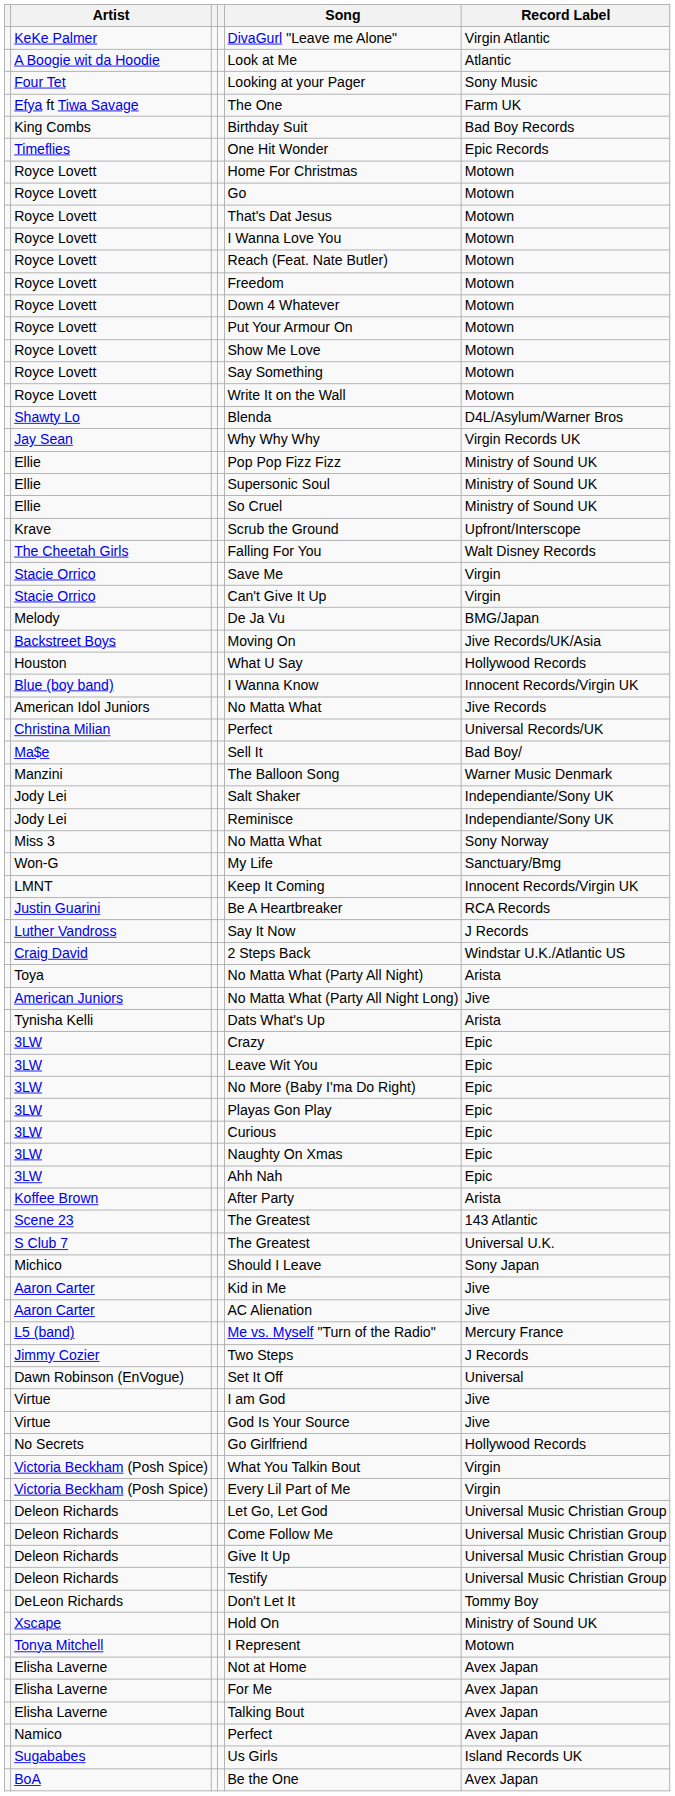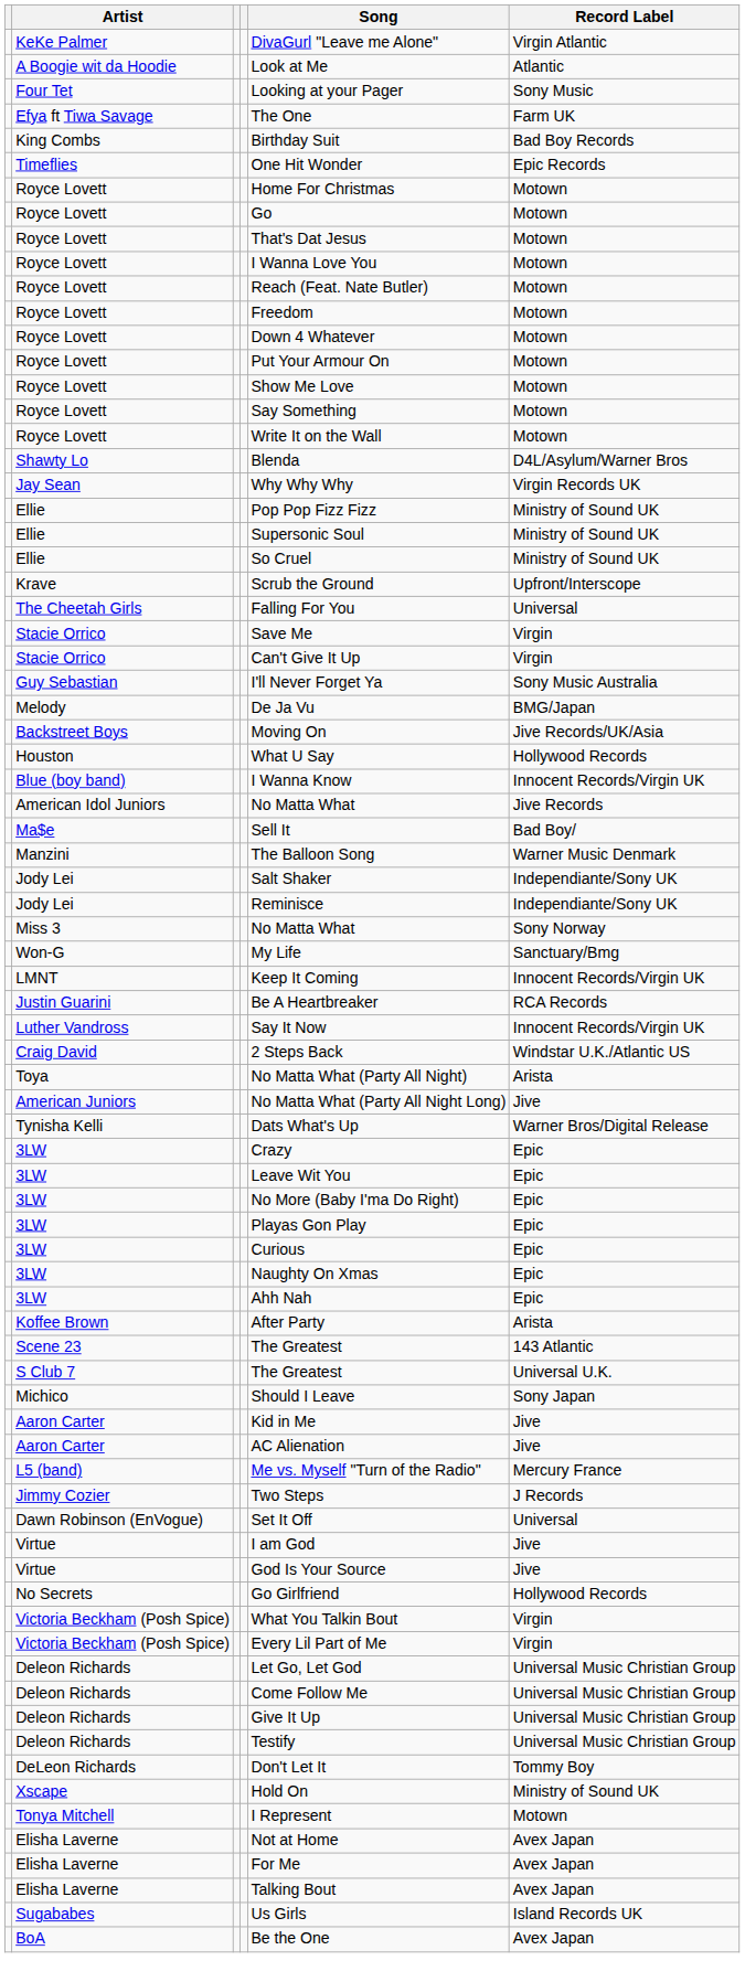 <table class="wikitable">
 <tr>
 <th></th>
 <th>Artist</th>
 <th></th>
 <th></th>
 <th>Song</th>
 <th>Record Label</th>
 </tr>
 <tr>
 <td></td>
 <td><a href='#'>KeKe Palmer</a></td>
 <td></td>
 <td></td>
 <td><a href='#'>DivaGurl</a> "Leave me Alone"</td>
 <td>Virgin Atlantic</td>
 </tr>
 <tr>
 <td></td>
 <td><a href='#'>A Boogie wit da Hoodie</a></td>
 <td></td>
 <td></td>
 <td>Look at Me</td>
 <td>Atlantic</td>
 </tr>
 <tr>
 <td></td>
 <td><a href='#'>Four Tet</a></td>
 <td></td>
 <td></td>
 <td>Looking at your Pager</td>
 <td>Sony Music</td>
 </tr>
 <tr>
 <td></td>
 <td><a href='#'>Efya</a> ft <a href='#'>Tiwa Savage</a></td>
 <td></td>
 <td></td>
 <td>The One</td>
 <td>Farm UK</td>
 </tr>
 <tr>
 <td></td>
 <td>King Combs</td>
 <td></td>
 <td></td>
 <td>Birthday Suit</td>
 <td>Bad Boy Records</td>
 </tr>
 <tr>
 <td></td>
 <td><a href='#'>Timeflies</a></td>
 <td></td>
 <td></td>
 <td>One Hit Wonder</td>
 <td>Epic Records</td>
 </tr>
 <tr>
 <td></td>
 <td>Royce Lovett</td>
 <td></td>
 <td></td>
 <td>Home For Christmas</td>
 <td>Motown</td>
 </tr>
 <tr>
 <td></td>
 <td>Royce Lovett</td>
 <td></td>
 <td></td>
 <td>Go</td>
 <td>Motown</td>
 </tr>
 <tr>
 <td></td>
 <td>Royce Lovett</td>
 <td></td>
 <td></td>
 <td>That's Dat Jesus</td>
 <td>Motown</td>
 </tr>
 <tr>
 <td></td>
 <td>Royce Lovett</td>
 <td></td>
 <td></td>
 <td>I Wanna Love You</td>
 <td>Motown</td>
 </tr>
 <tr>
 <td></td>
 <td>Royce Lovett</td>
 <td></td>
 <td></td>
 <td>Reach (Feat. Nate Butler)</td>
 <td>Motown</td>
 </tr>
 <tr>
 <td></td>
 <td>Royce Lovett</td>
 <td></td>
 <td></td>
 <td>Freedom</td>
 <td>Motown</td>
 </tr>
 <tr>
 <td></td>
 <td>Royce Lovett</td>
 <td></td>
 <td></td>
 <td>Down 4 Whatever</td>
 <td>Motown</td>
 </tr>
 <tr>
 <td></td>
 <td>Royce Lovett</td>
 <td></td>
 <td></td>
 <td>Put Your Armour On</td>
 <td>Motown</td>
 </tr>
 <tr>
 <td></td>
 <td>Royce Lovett</td>
 <td></td>
 <td></td>
 <td>Show Me Love</td>
 <td>Motown</td>
 </tr>
 <tr>
 <td></td>
 <td>Royce Lovett</td>
 <td></td>
 <td></td>
 <td>Say Something</td>
 <td>Motown</td>
 </tr>
 <tr>
 <td></td>
 <td>Royce Lovett</td>
 <td></td>
 <td></td>
 <td>Write It on the Wall</td>
 <td>Motown</td>
 </tr>
 <tr>
 <td></td>
 <td><a href='#'>Shawty Lo</a></td>
 <td></td>
 <td></td>
 <td>Blenda</td>
 <td>D4L/Asylum/Warner Bros</td>
 </tr>
 <tr>
 <td></td>
 <td><a href='#'>Jay Sean</a></td>
 <td></td>
 <td></td>
 <td>Why Why Why</td>
 <td>Virgin Records UK</td>
 </tr>
 <tr>
 <td></td>
 <td>Ellie</td>
 <td></td>
 <td></td>
 <td>Pop Pop Fizz Fizz</td>
 <td>Ministry of Sound UK</td>
 </tr>
 <tr>
 <td></td>
 <td>Ellie</td>
 <td></td>
 <td></td>
 <td>Supersonic Soul</td>
 <td>Ministry of Sound UK</td>
 </tr>
 <tr>
 <td></td>
 <td>Ellie</td>
 <td></td>
 <td></td>
 <td>So Cruel</td>
 <td>Ministry of Sound UK</td>
 </tr>
 <tr>
 <td></td>
 <td>Krave</td>
 <td></td>
 <td></td>
 <td>Scrub the Ground</td>
 <td>Upfront/Interscope</td>
 </tr>
 <tr>
 <td></td>
 <td><a href='#'>The Cheetah Girls</a></td>
 <td></td>
 <td></td>
 <td>Falling For You</td>
-<td>Walt Disney Records</td>
+<td>Universal</td>
 </tr>
 <tr>
 <td></td>
 <td><a href='#'>Stacie Orrico</a></td>
 <td></td>
 <td></td>
 <td>Save Me</td>
 <td>Virgin</td>
 </tr>
 <tr>
 <td></td>
 <td><a href='#'>Stacie Orrico</a></td>
 <td></td>
 <td></td>
 <td>Can't Give It Up</td>
 <td>Virgin</td>
+</tr>
+<tr>
+<td></td>
+<td><a href='#'>Guy Sebastian</a></td>
+<td></td>
+<td></td>
+<td>I'll Never Forget Ya</td>
+<td>Sony Music Australia</td>
 </tr>
 <tr>
 <td></td>
 <td>Melody</td>
 <td></td>
 <td></td>
 <td>De Ja Vu</td>
 <td>BMG/Japan</td>
 </tr>
 <tr>
 <td></td>
 <td><a href='#'>Backstreet Boys</a></td>
 <td></td>
 <td></td>
 <td>Moving On</td>
 <td>Jive Records/UK/Asia</td>
 </tr>
 <tr>
 <td></td>
 <td>Houston</td>
 <td></td>
 <td></td>
 <td>What U Say</td>
 <td>Hollywood Records</td>
 </tr>
 <tr>
 <td></td>
 <td><a href='#'>Blue (boy band)</a></td>
 <td></td>
 <td></td>
 <td>I Wanna Know</td>
 <td>Innocent Records/Virgin UK</td>
 </tr>
 <tr>
 <td></td>
 <td>American Idol Juniors</td>
 <td></td>
 <td></td>
 <td>No Matta What</td>
 <td>Jive Records</td>
-</tr>
-<tr>
-<td></td>
-<td><a href='#'>Christina Milian</a></td>
-<td></td>
-<td></td>
-<td>Perfect</td>
-<td>Universal Records/UK</td>
 </tr>
 <tr>
 <td></td>
 <td><a href='#'>Ma$e</a></td>
 <td></td>
 <td></td>
 <td>Sell It</td>
 <td>Bad Boy/</td>
 </tr>
 <tr>
 <td></td>
 <td>Manzini</td>
 <td></td>
 <td></td>
 <td>The Balloon Song</td>
 <td>Warner Music Denmark</td>
 </tr>
 <tr>
 <td></td>
 <td>Jody Lei</td>
 <td></td>
 <td></td>
 <td>Salt Shaker</td>
 <td>Independiante/Sony UK</td>
 </tr>
 <tr>
 <td></td>
 <td>Jody Lei</td>
 <td></td>
 <td></td>
 <td>Reminisce</td>
 <td>Independiante/Sony UK</td>
 </tr>
 <tr>
 <td></td>
 <td>Miss 3</td>
 <td></td>
 <td></td>
 <td>No Matta What</td>
 <td>Sony Norway</td>
 </tr>
 <tr>
 <td></td>
 <td>Won-G</td>
 <td></td>
 <td></td>
 <td>My Life</td>
 <td>Sanctuary/Bmg</td>
 </tr>
 <tr>
 <td></td>
 <td>LMNT</td>
 <td></td>
 <td></td>
 <td>Keep It Coming</td>
 <td>Innocent Records/Virgin UK</td>
 </tr>
 <tr>
 <td></td>
 <td><a href='#'>Justin Guarini</a></td>
 <td></td>
 <td></td>
 <td>Be A Heartbreaker</td>
 <td>RCA Records</td>
 </tr>
 <tr>
 <td></td>
 <td><a href='#'>Luther Vandross</a></td>
 <td></td>
 <td></td>
 <td>Say It Now</td>
-<td>J Records</td>
+<td>Innocent Records/Virgin UK</td>
 </tr>
 <tr>
 <td></td>
 <td><a href='#'>Craig David</a></td>
 <td></td>
 <td></td>
 <td>2 Steps Back</td>
 <td>Windstar U.K./Atlantic US</td>
 </tr>
 <tr>
 <td></td>
 <td>Toya</td>
 <td></td>
 <td></td>
 <td>No Matta What (Party All Night)</td>
 <td>Arista</td>
 </tr>
 <tr>
 <td></td>
 <td><a href='#'>American Juniors</a></td>
 <td></td>
 <td></td>
 <td>No Matta What (Party All Night Long)</td>
 <td>Jive</td>
 </tr>
 <tr>
 <td></td>
 <td>Tynisha Kelli</td>
 <td></td>
 <td></td>
 <td>Dats What's Up</td>
-<td>Arista</td>
+<td>Warner Bros/Digital Release</td>
 </tr>
 <tr>
 <td></td>
 <td><a href='#'>3LW</a></td>
 <td></td>
 <td></td>
 <td>Crazy</td>
 <td>Epic</td>
 </tr>
 <tr>
 <td></td>
 <td><a href='#'>3LW</a></td>
 <td></td>
 <td></td>
 <td>Leave Wit You</td>
 <td>Epic</td>
 </tr>
 <tr>
 <td></td>
 <td><a href='#'>3LW</a></td>
 <td></td>
 <td></td>
 <td>No More (Baby I'ma Do Right)</td>
 <td>Epic</td>
 </tr>
 <tr>
 <td></td>
 <td><a href='#'>3LW</a></td>
 <td></td>
 <td></td>
 <td>Playas Gon Play</td>
 <td>Epic</td>
 </tr>
 <tr>
 <td></td>
 <td><a href='#'>3LW</a></td>
 <td></td>
 <td></td>
 <td>Curious</td>
 <td>Epic</td>
 </tr>
 <tr>
 <td></td>
 <td><a href='#'>3LW</a></td>
 <td></td>
 <td></td>
 <td>Naughty On Xmas</td>
 <td>Epic</td>
 </tr>
 <tr>
 <td></td>
 <td><a href='#'>3LW</a></td>
 <td></td>
 <td></td>
 <td>Ahh Nah</td>
 <td>Epic</td>
 </tr>
 <tr>
 <td></td>
 <td><a href='#'>Koffee Brown</a></td>
 <td></td>
 <td></td>
 <td>After Party</td>
 <td>Arista</td>
 </tr>
 <tr>
 <td></td>
 <td><a href='#'>Scene 23</a></td>
 <td></td>
 <td></td>
 <td>The Greatest</td>
 <td>143 Atlantic</td>
 </tr>
 <tr>
 <td></td>
 <td><a href='#'>S Club 7</a></td>
 <td></td>
 <td></td>
 <td>The Greatest</td>
 <td>Universal U.K.</td>
 </tr>
 <tr>
 <td></td>
 <td>Michico</td>
 <td></td>
 <td></td>
 <td>Should I Leave</td>
 <td>Sony Japan</td>
 </tr>
 <tr>
 <td></td>
 <td><a href='#'>Aaron Carter</a></td>
 <td></td>
 <td></td>
 <td>Kid in Me</td>
 <td>Jive</td>
 </tr>
 <tr>
 <td></td>
 <td><a href='#'>Aaron Carter</a></td>
 <td></td>
 <td></td>
 <td>AC Alienation</td>
 <td>Jive</td>
 </tr>
 <tr>
 <td></td>
 <td><a href='#'>L5 (band)</a></td>
 <td></td>
 <td></td>
 <td><a href='#'>Me vs. Myself</a>   "Turn of the Radio"</td>
 <td>Mercury France</td>
 </tr>
 <tr>
 <td></td>
 <td><a href='#'>Jimmy Cozier</a></td>
 <td></td>
 <td></td>
 <td>Two Steps</td>
 <td>J Records</td>
 </tr>
 <tr>
 <td></td>
 <td>Dawn Robinson (EnVogue)</td>
 <td></td>
 <td></td>
 <td>Set It Off</td>
 <td>Universal</td>
 </tr>
 <tr>
 <td></td>
 <td>Virtue</td>
 <td></td>
 <td></td>
 <td>I am God</td>
 <td>Jive</td>
 </tr>
 <tr>
 <td></td>
 <td>Virtue</td>
 <td></td>
 <td></td>
 <td>God Is Your Source</td>
 <td>Jive</td>
 </tr>
 <tr>
 <td></td>
 <td>No Secrets</td>
 <td></td>
 <td></td>
 <td>Go Girlfriend</td>
 <td>Hollywood Records</td>
 </tr>
 <tr>
 <td></td>
 <td><a href='#'>Victoria Beckham</a> (Posh Spice)</td>
 <td></td>
 <td></td>
 <td>What You Talkin Bout</td>
 <td>Virgin</td>
 </tr>
 <tr>
 <td></td>
 <td><a href='#'>Victoria Beckham</a> (Posh Spice)</td>
 <td></td>
 <td></td>
 <td>Every Lil Part of Me</td>
 <td>Virgin</td>
 </tr>
 <tr>
 <td></td>
 <td>Deleon Richards</td>
 <td></td>
 <td></td>
 <td>Let Go, Let God</td>
 <td>Universal Music Christian Group</td>
 </tr>
 <tr>
 <td></td>
 <td>Deleon Richards</td>
 <td></td>
 <td></td>
 <td>Come Follow Me</td>
 <td>Universal Music Christian Group</td>
 </tr>
 <tr>
 <td></td>
 <td>Deleon Richards</td>
 <td></td>
 <td></td>
 <td>Give It Up</td>
 <td>Universal Music Christian Group</td>
 </tr>
 <tr>
 <td></td>
 <td>Deleon Richards</td>
 <td></td>
 <td></td>
 <td>Testify</td>
 <td>Universal Music Christian Group</td>
 </tr>
 <tr>
 <td></td>
 <td>DeLeon Richards</td>
 <td></td>
 <td></td>
 <td>Don't Let It</td>
 <td>Tommy Boy</td>
 </tr>
 <tr>
 <td></td>
 <td><a href='#'>Xscape</a></td>
 <td></td>
 <td></td>
 <td>Hold On</td>
 <td>Ministry of Sound UK</td>
 </tr>
 <tr>
 <td></td>
 <td><a href='#'>Tonya Mitchell</a></td>
 <td></td>
 <td></td>
 <td>I Represent</td>
 <td>Motown</td>
 </tr>
 <tr>
 <td></td>
 <td>Elisha Laverne</td>
 <td></td>
 <td></td>
 <td>Not at Home</td>
 <td>Avex Japan</td>
 </tr>
 <tr>
 <td></td>
 <td>Elisha Laverne</td>
 <td></td>
 <td></td>
 <td>For Me</td>
 <td>Avex Japan</td>
 </tr>
 <tr>
 <td></td>
 <td>Elisha Laverne</td>
 <td></td>
 <td></td>
 <td>Talking Bout</td>
 <td>Avex Japan</td>
 </tr>
 <tr>
 <td></td>
-<td>Namico</td>
-<td></td>
-<td></td>
-<td>Perfect</td>
-<td>Avex Japan</td>
-</tr>
-<tr>
-<td></td>
 <td><a href='#'>Sugababes</a></td>
 <td></td>
 <td></td>
 <td>Us Girls</td>
 <td>Island Records UK</td>
 </tr>
 <tr>
 <td></td>
 <td><a href='#'>BoA</a></td>
 <td></td>
 <td></td>
 <td>Be the One</td>
 <td>Avex Japan</td>
 </tr>
 </table>
